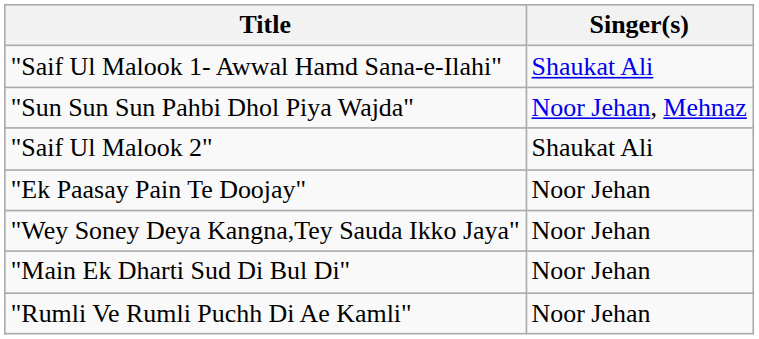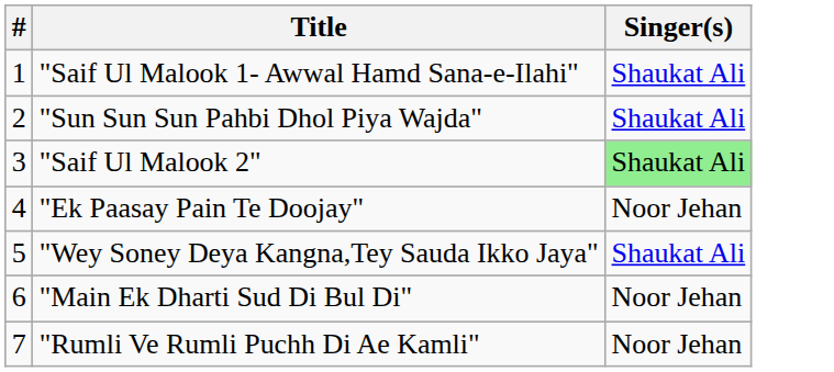 <table class="wikitable">
 <tr>
+<th>#</th>
 <th>Title</th>
 <th>Singer(s)</th>
 </tr>
 <tr>
+<td>1</td>
 <td>"Saif Ul Malook 1- Awwal Hamd Sana-e-Ilahi"</td>
 <td><a href='#'>Shaukat Ali</a></td>
 </tr>
 <tr>
+<td>2</td>
 <td>"Sun Sun Sun Pahbi Dhol Piya Wajda"</td>
-<td><a href='#'>Noor Jehan</a>, <a href='#'>Mehnaz</a></td>
+<td><a href='#'>Shaukat Ali</a></td>
 </tr>
 <tr>
+<td>3</td>
 <td>"Saif Ul Malook 2"</td>
-<td>Shaukat Ali</td>
+<td style="background: lightgreen;">Shaukat Ali</td>
 </tr>
 <tr>
+<td>4</td>
 <td>"Ek Paasay Pain Te Doojay"</td>
 <td>Noor Jehan</td>
 </tr>
 <tr>
+<td>5</td>
 <td>"Wey Soney Deya Kangna,Tey Sauda Ikko Jaya"</td>
-<td>Noor Jehan</td>
+<td><a href='#'>Shaukat Ali</a></td>
 </tr>
 <tr>
+<td>6</td>
 <td>"Main Ek Dharti Sud Di Bul Di"</td>
 <td>Noor Jehan</td>
 </tr>
 <tr>
+<td>7</td>
 <td>"Rumli Ve Rumli Puchh Di Ae Kamli"</td>
 <td>Noor Jehan</td>
 </tr>
 </table>
